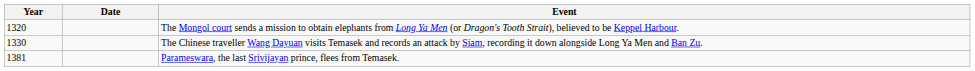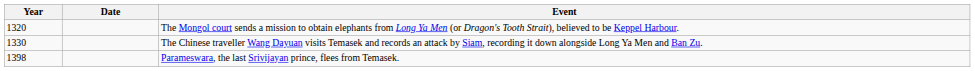 <table class=wikitable style=width:100%>
 <tr>
 <th style=width:6%>Year</th>
 <th style=width:10%>Date</th>
 <th>Event</th>
 </tr>
 <tr>
 <td>1320</td>
 <td></td>
 <td>The <a href='#'>Mongol court</a> sends a mission to obtain elephants from <em><a href='#'>Long Ya Men</a></em> (or <em>Dragon's Tooth Strait</em>), believed to be <a href='#'>Keppel Harbour</a>.</td>
 </tr>
 <tr>
 <td>1330</td>
 <td></td>
 <td>The Chinese traveller <a href='#'>Wang Dayuan</a> visits Temasek and records an attack by <a href='#'>Siam</a>, recording it down alongside Long Ya Men and <a href='#'>Ban Zu</a>.</td>
 </tr>
 <tr>
-<td>1381</td>
+<td>1398</td>
 <td></td>
 <td><a href='#'>Parameswara</a>, the last <a href='#'>Srivijayan</a> prince, flees from Temasek.</td>
 </tr>
 </table>
